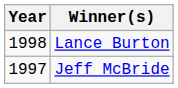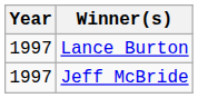 <table class="wikitable sortable">
 <tr>
 <th>Year</th>
 <th>Winner(s)</th>
 </tr>
 <tr>
-<td>1998</td>
+<td>1997</td>
 <td><a href='#'>Lance Burton</a></td>
 </tr>
 <tr>
 <td>1997</td>
 <td><a href='#'>Jeff McBride</a></td>
 </tr>
 </table>
